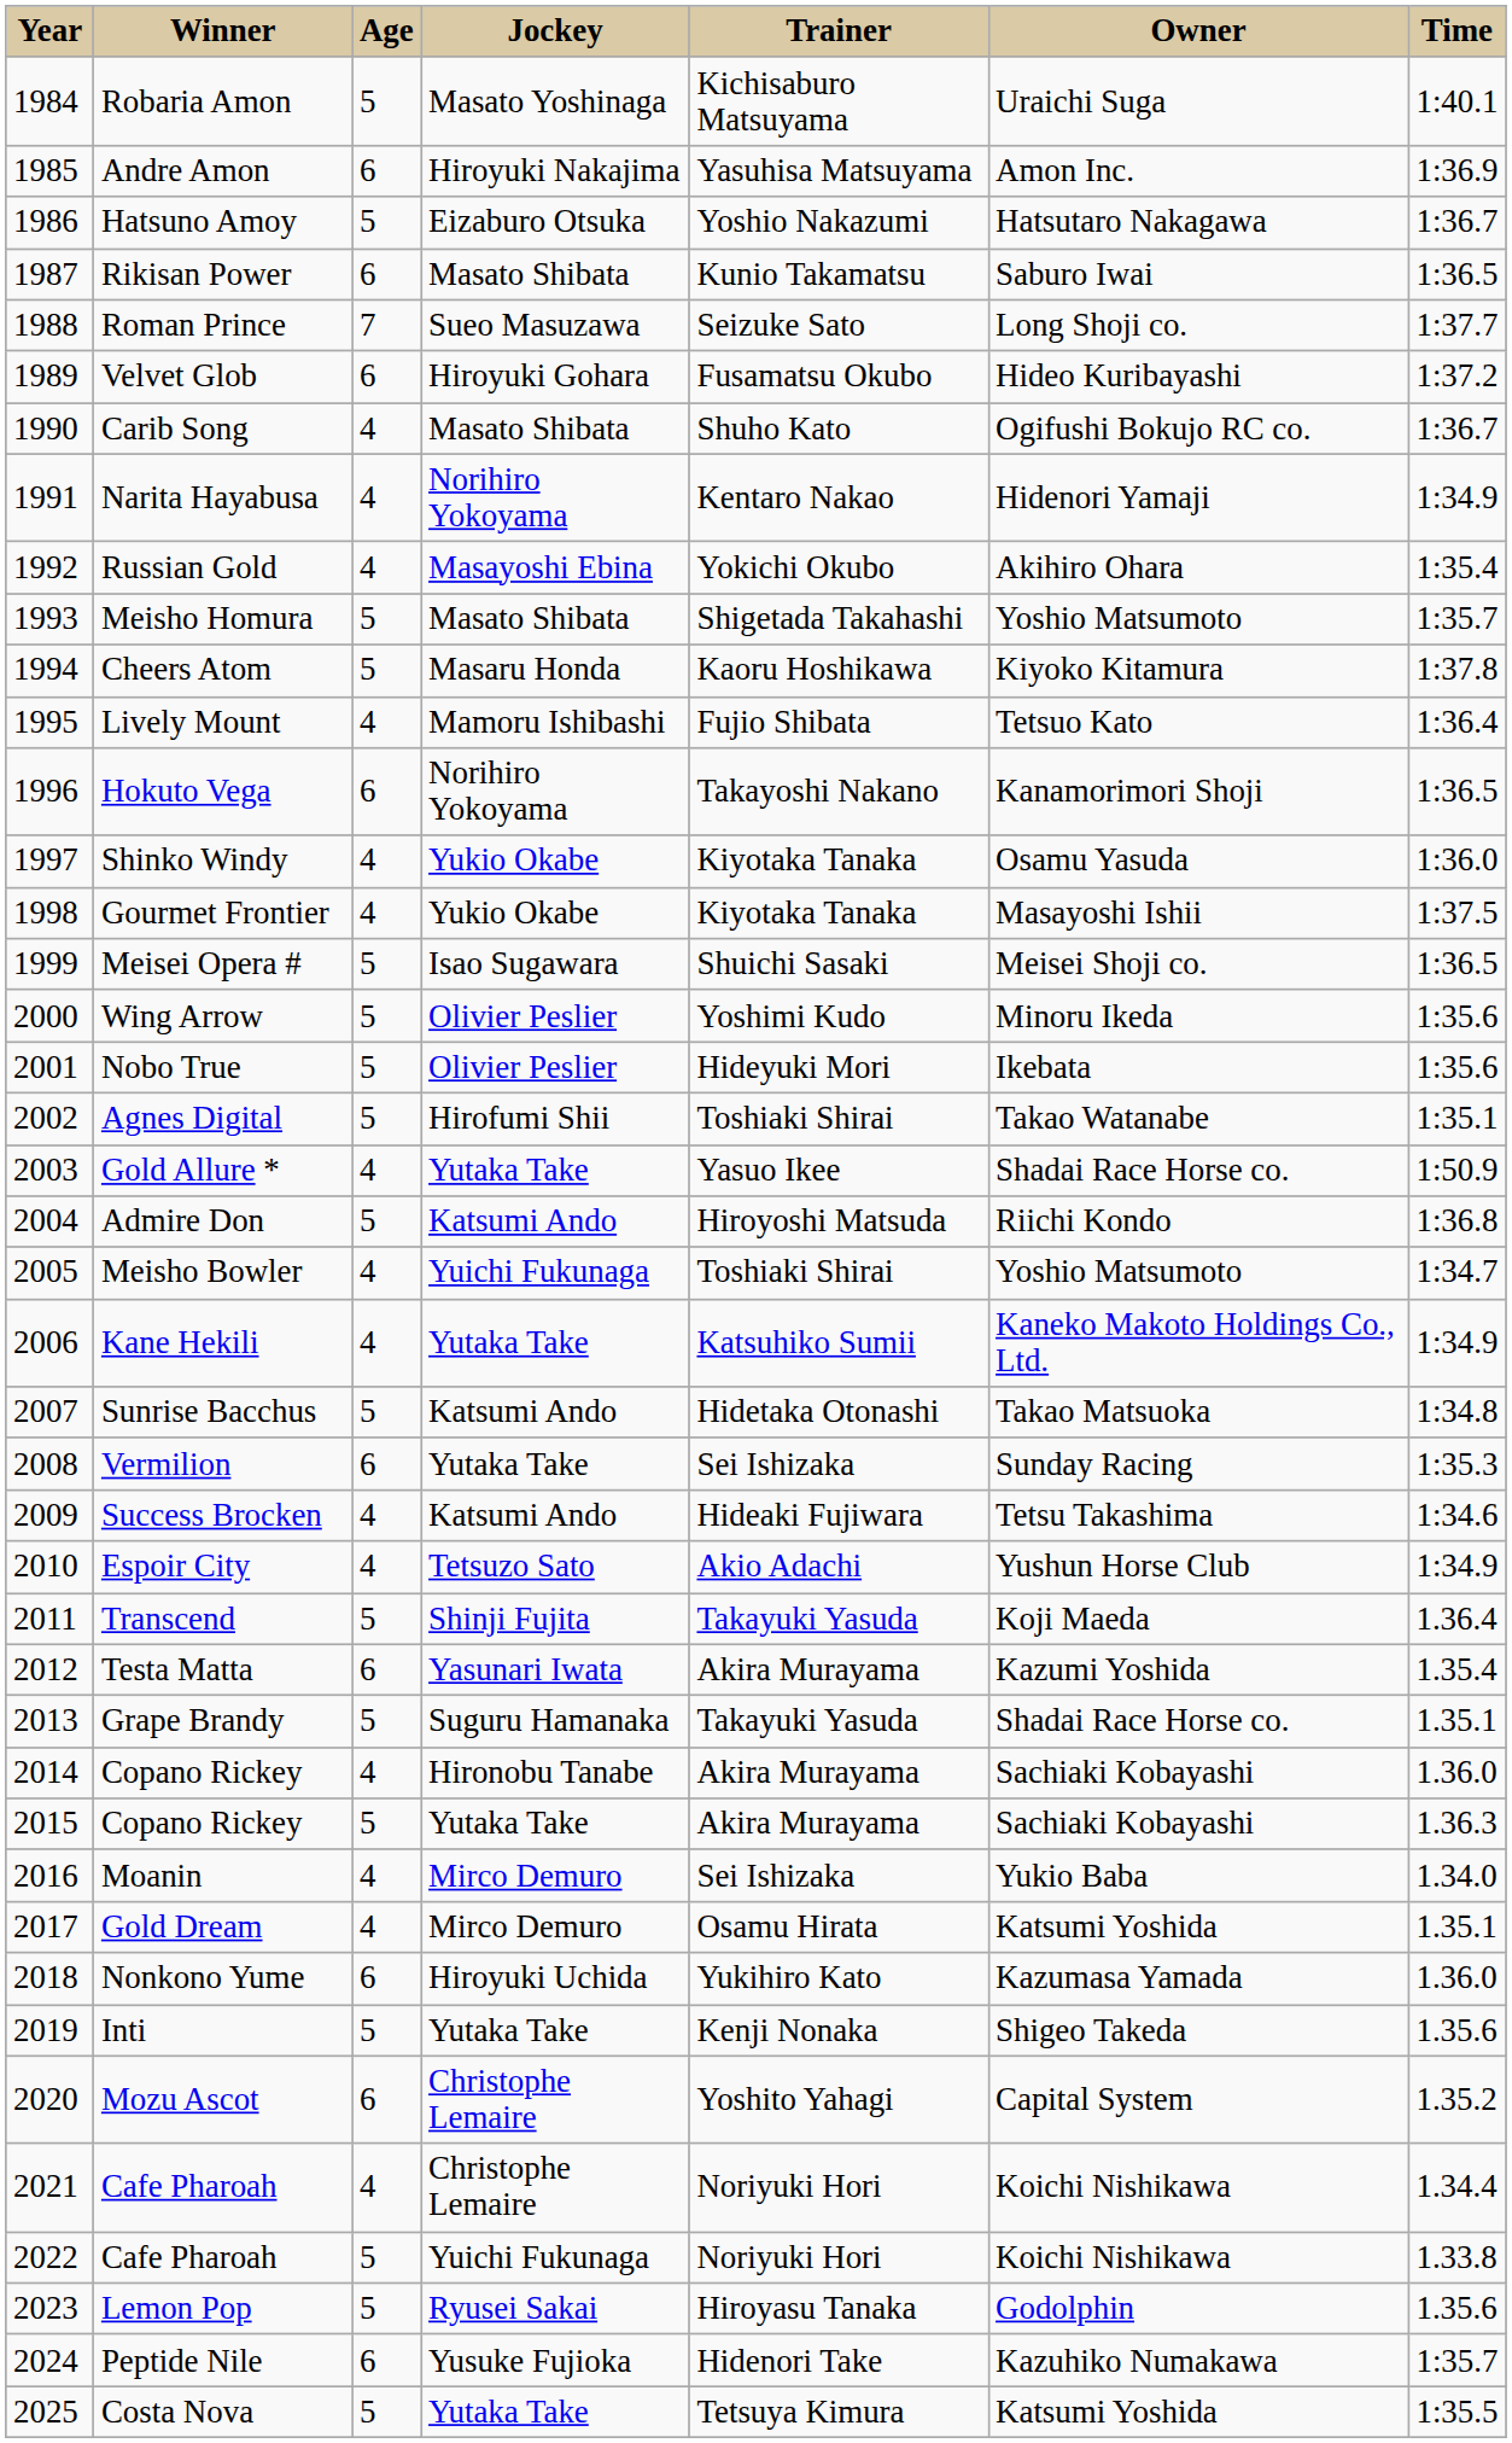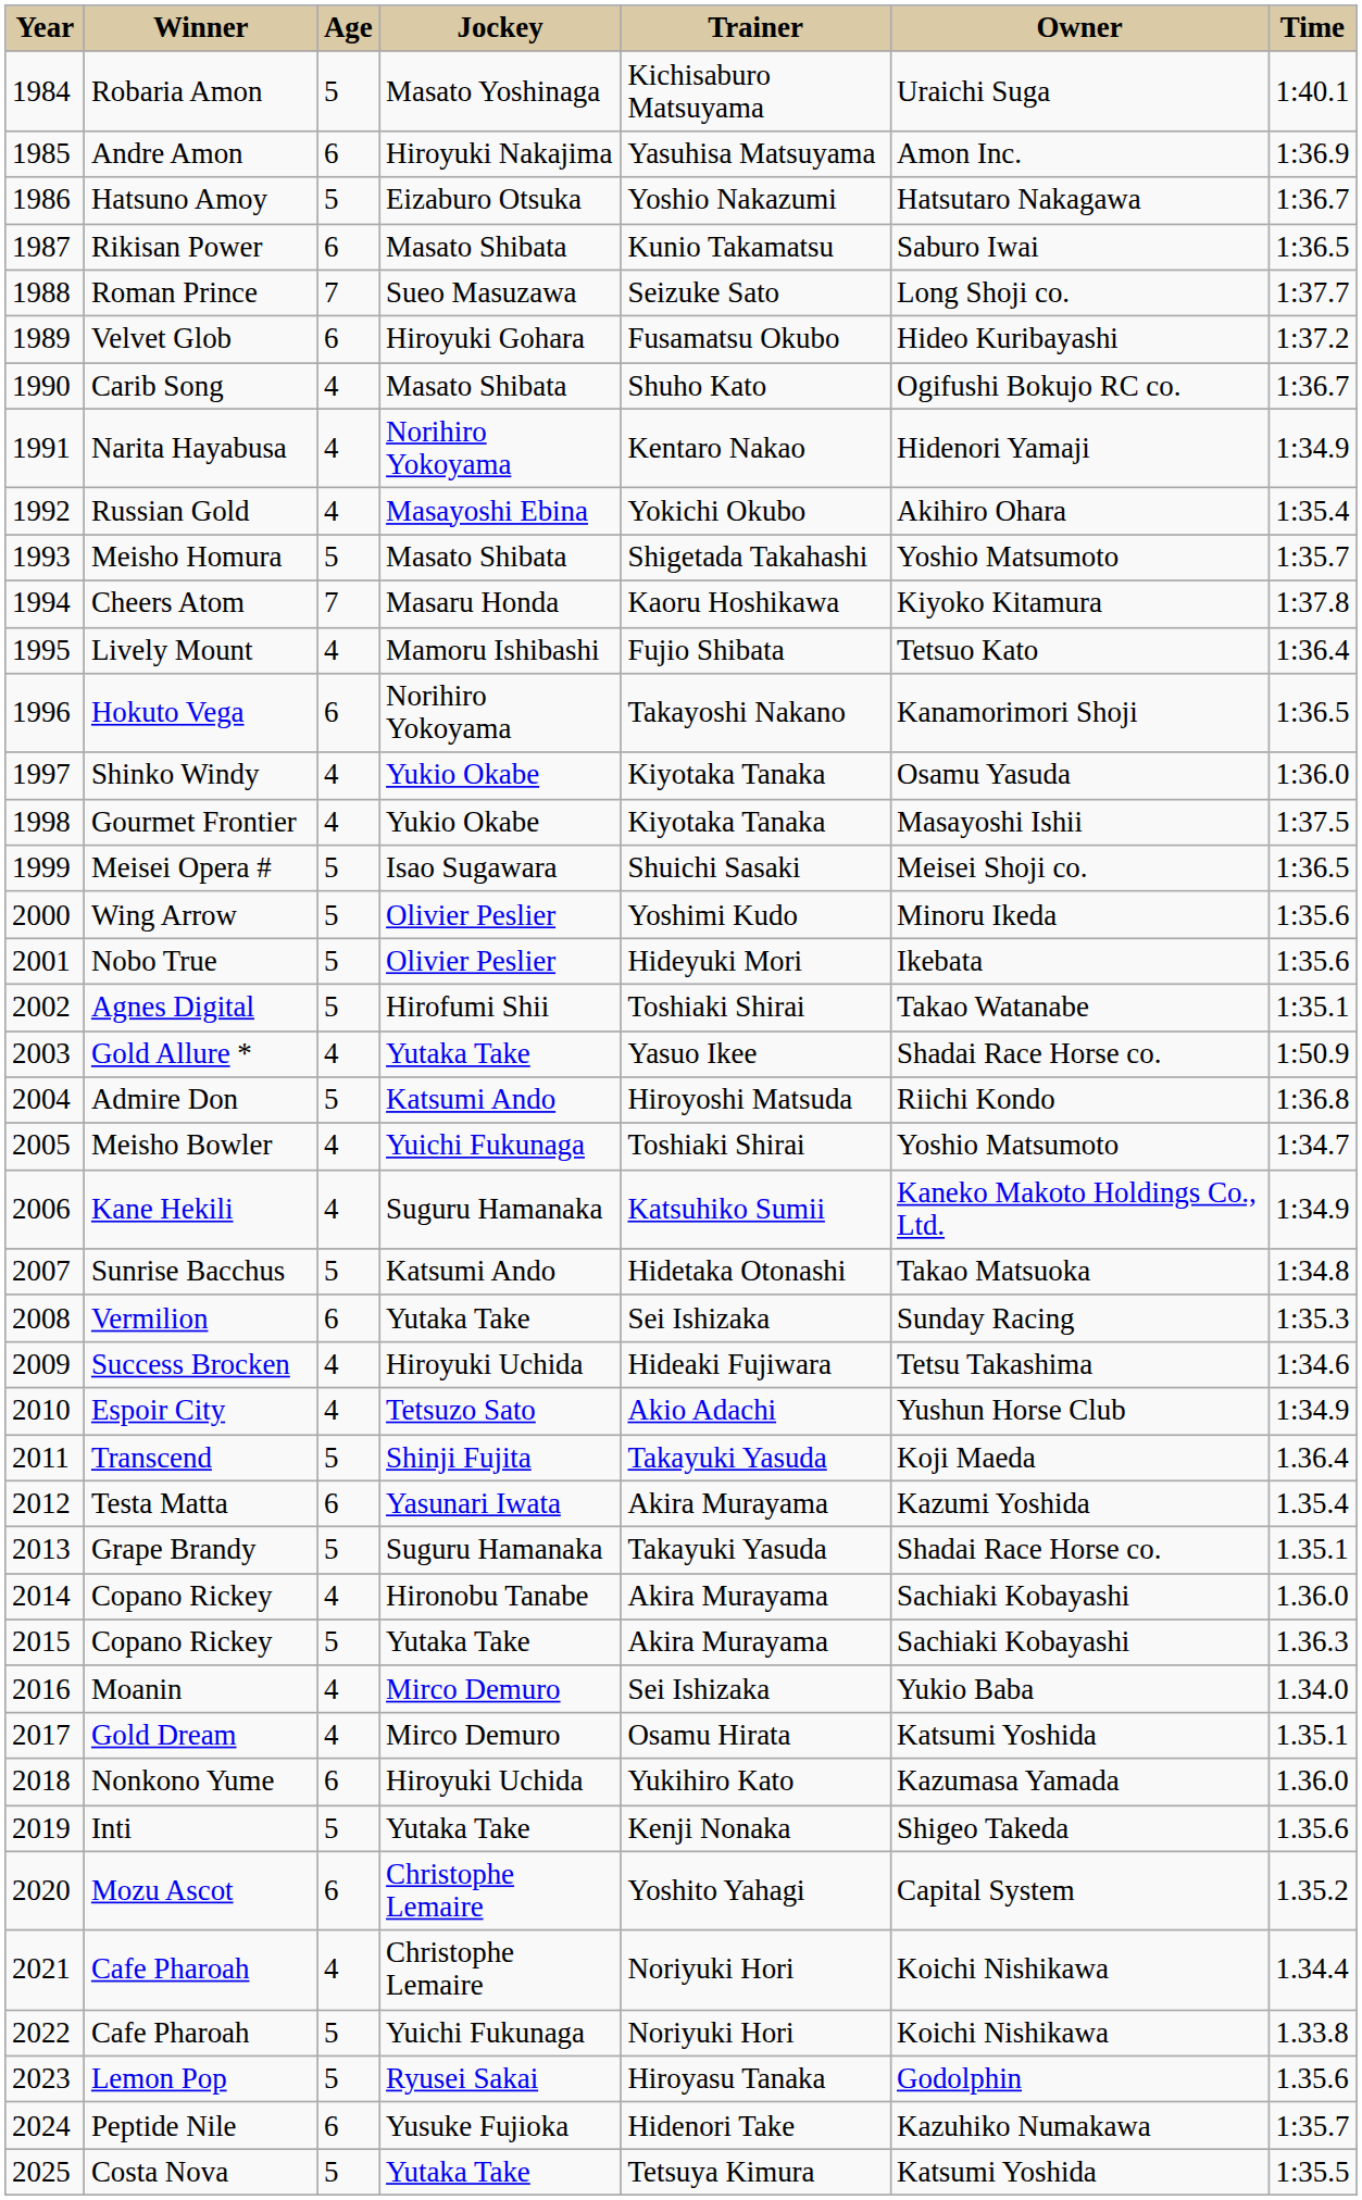 <table class="wikitable sortable">
 <tr>
 <th style="background-color:#DACAA5; width:36px">Year<br></th>
 <th style="background-color:#DACAA5; width:120px">Winner<br></th>
 <th style="background-color:#DACAA5">Age<br></th>
 <th style="background-color:#DACAA5; width:125px">Jockey<br></th>
 <th style="background-color:#DACAA5; width:140px">Trainer<br></th>
 <th style="background-color:#DACAA5; width:200px">Owner<br></th>
 <th style="background-color:#DACAA5">Time<br></th>
 </tr>
 <tr>
 <td>1984</td>
 <td>Robaria Amon</td>
 <td>5</td>
 <td>Masato Yoshinaga</td>
 <td>Kichisaburo Matsuyama</td>
 <td>Uraichi Suga</td>
 <td>1:40.1</td>
 </tr>
 <tr>
 <td>1985</td>
 <td>Andre Amon</td>
 <td>6</td>
 <td>Hiroyuki Nakajima</td>
 <td>Yasuhisa Matsuyama</td>
 <td>Amon Inc.</td>
 <td>1:36.9</td>
 </tr>
 <tr>
 <td>1986</td>
 <td>Hatsuno Amoy</td>
 <td>5</td>
 <td>Eizaburo Otsuka</td>
 <td>Yoshio Nakazumi</td>
 <td>Hatsutaro Nakagawa</td>
 <td>1:36.7</td>
 </tr>
 <tr>
 <td>1987</td>
 <td>Rikisan Power</td>
 <td>6</td>
 <td>Masato Shibata</td>
 <td>Kunio Takamatsu</td>
 <td>Saburo Iwai</td>
 <td>1:36.5</td>
 </tr>
 <tr>
 <td>1988</td>
 <td>Roman Prince</td>
 <td>7</td>
 <td>Sueo Masuzawa</td>
 <td>Seizuke Sato</td>
 <td>Long Shoji co.</td>
 <td>1:37.7</td>
 </tr>
 <tr>
 <td>1989</td>
 <td>Velvet Glob</td>
 <td>6</td>
 <td>Hiroyuki Gohara</td>
 <td>Fusamatsu Okubo</td>
 <td>Hideo Kuribayashi</td>
 <td>1:37.2</td>
 </tr>
 <tr>
 <td>1990</td>
 <td>Carib Song</td>
 <td>4</td>
 <td>Masato Shibata</td>
 <td>Shuho Kato</td>
 <td>Ogifushi Bokujo RC co.</td>
 <td>1:36.7</td>
 </tr>
 <tr>
 <td>1991</td>
 <td>Narita Hayabusa</td>
 <td>4</td>
 <td><a href='#'>Norihiro Yokoyama</a></td>
 <td>Kentaro Nakao</td>
 <td>Hidenori Yamaji</td>
 <td>1:34.9</td>
 </tr>
 <tr>
 <td>1992</td>
 <td>Russian Gold</td>
 <td>4</td>
 <td><a href='#'>Masayoshi Ebina</a></td>
 <td>Yokichi Okubo</td>
 <td>Akihiro Ohara</td>
 <td>1:35.4</td>
 </tr>
 <tr>
 <td>1993</td>
 <td>Meisho Homura</td>
 <td>5</td>
 <td>Masato Shibata</td>
 <td>Shigetada Takahashi</td>
 <td>Yoshio Matsumoto</td>
 <td>1:35.7</td>
 </tr>
 <tr>
 <td>1994</td>
 <td>Cheers Atom</td>
-<td>5</td>
+<td>7</td>
 <td>Masaru Honda</td>
 <td>Kaoru Hoshikawa</td>
 <td>Kiyoko Kitamura</td>
 <td>1:37.8</td>
 </tr>
 <tr>
 <td>1995</td>
 <td>Lively Mount</td>
 <td>4</td>
 <td>Mamoru Ishibashi</td>
 <td>Fujio Shibata</td>
 <td>Tetsuo Kato</td>
 <td>1:36.4</td>
 </tr>
 <tr>
 <td>1996</td>
 <td><a href='#'>Hokuto Vega</a></td>
 <td>6</td>
 <td>Norihiro Yokoyama</td>
 <td>Takayoshi Nakano</td>
 <td>Kanamorimori Shoji</td>
 <td>1:36.5</td>
 </tr>
 <tr>
 <td>1997</td>
 <td>Shinko Windy</td>
 <td>4</td>
 <td><a href='#'>Yukio Okabe</a></td>
 <td>Kiyotaka Tanaka</td>
 <td>Osamu Yasuda</td>
 <td>1:36.0</td>
 </tr>
 <tr>
 <td>1998</td>
 <td>Gourmet Frontier</td>
 <td>4</td>
 <td>Yukio Okabe</td>
 <td>Kiyotaka Tanaka</td>
 <td>Masayoshi Ishii</td>
 <td>1:37.5</td>
 </tr>
 <tr>
 <td>1999</td>
 <td>Meisei Opera #</td>
 <td>5</td>
 <td>Isao Sugawara</td>
 <td>Shuichi Sasaki</td>
 <td>Meisei Shoji co.</td>
 <td>1:36.5</td>
 </tr>
 <tr>
 <td>2000</td>
 <td>Wing Arrow</td>
 <td>5</td>
 <td><a href='#'>Olivier Peslier</a></td>
 <td>Yoshimi Kudo</td>
 <td>Minoru Ikeda</td>
 <td>1:35.6</td>
 </tr>
 <tr>
 <td>2001</td>
 <td>Nobo True</td>
 <td>5</td>
 <td><a href='#'>Olivier Peslier</a></td>
 <td>Hideyuki Mori</td>
 <td>Ikebata</td>
 <td>1:35.6</td>
 </tr>
 <tr>
 <td>2002</td>
 <td><a href='#'>Agnes Digital</a></td>
 <td>5</td>
 <td>Hirofumi Shii</td>
 <td>Toshiaki Shirai</td>
 <td>Takao Watanabe</td>
 <td>1:35.1</td>
 </tr>
 <tr>
 <td>2003</td>
 <td><a href='#'>Gold Allure</a> *</td>
 <td>4</td>
 <td><a href='#'>Yutaka Take</a></td>
 <td>Yasuo Ikee</td>
 <td>Shadai Race Horse co.</td>
 <td>1:50.9</td>
 </tr>
 <tr>
 <td>2004</td>
 <td>Admire Don</td>
 <td>5</td>
 <td><a href='#'>Katsumi Ando</a></td>
 <td>Hiroyoshi Matsuda</td>
 <td>Riichi Kondo</td>
 <td>1:36.8</td>
 </tr>
 <tr>
 <td>2005</td>
 <td>Meisho Bowler</td>
 <td>4</td>
 <td><a href='#'>Yuichi Fukunaga</a></td>
 <td>Toshiaki Shirai</td>
 <td>Yoshio Matsumoto</td>
 <td>1:34.7</td>
 </tr>
 <tr>
 <td>2006</td>
 <td><a href='#'>Kane Hekili</a></td>
 <td>4</td>
-<td><a href='#'>Yutaka Take</a></td>
+<td>Suguru Hamanaka</td>
 <td><a href='#'>Katsuhiko Sumii</a></td>
 <td><a href='#'>Kaneko Makoto Holdings Co., Ltd.</a></td>
 <td>1:34.9</td>
 </tr>
 <tr>
 <td>2007</td>
 <td>Sunrise Bacchus</td>
 <td>5</td>
 <td>Katsumi Ando</td>
 <td>Hidetaka Otonashi</td>
 <td>Takao Matsuoka</td>
 <td>1:34.8</td>
 </tr>
 <tr>
 <td>2008</td>
 <td><a href='#'>Vermilion</a></td>
 <td>6</td>
 <td>Yutaka Take</td>
 <td>Sei Ishizaka</td>
 <td>Sunday Racing</td>
 <td>1:35.3</td>
 </tr>
 <tr>
 <td>2009</td>
 <td><a href='#'>Success Brocken</a></td>
 <td>4</td>
-<td>Katsumi Ando</td>
+<td>Hiroyuki Uchida</td>
 <td>Hideaki Fujiwara</td>
 <td>Tetsu Takashima</td>
 <td>1:34.6</td>
 </tr>
 <tr>
 <td>2010</td>
 <td><a href='#'>Espoir City</a></td>
 <td>4</td>
 <td><a href='#'>Tetsuzo Sato</a></td>
 <td><a href='#'>Akio Adachi</a></td>
 <td>Yushun Horse Club</td>
 <td>1:34.9</td>
 </tr>
 <tr>
 <td>2011</td>
 <td><a href='#'>Transcend</a></td>
 <td>5</td>
 <td><a href='#'>Shinji Fujita</a></td>
 <td><a href='#'>Takayuki Yasuda</a></td>
 <td>Koji Maeda</td>
 <td>1.36.4</td>
 </tr>
 <tr>
 <td>2012</td>
 <td>Testa Matta</td>
 <td>6</td>
 <td><a href='#'>Yasunari Iwata</a></td>
 <td>Akira Murayama</td>
 <td>Kazumi Yoshida</td>
 <td>1.35.4</td>
 </tr>
 <tr>
 <td>2013</td>
 <td>Grape Brandy</td>
 <td>5</td>
 <td>Suguru Hamanaka</td>
 <td>Takayuki Yasuda</td>
 <td>Shadai Race Horse co.</td>
 <td>1.35.1</td>
 </tr>
 <tr>
 <td>2014</td>
 <td>Copano Rickey</td>
 <td>4</td>
 <td>Hironobu Tanabe</td>
 <td>Akira Murayama</td>
 <td>Sachiaki Kobayashi</td>
 <td>1.36.0</td>
 </tr>
 <tr>
 <td>2015</td>
 <td>Copano Rickey</td>
 <td>5</td>
 <td>Yutaka Take</td>
 <td>Akira Murayama</td>
 <td>Sachiaki Kobayashi</td>
 <td>1.36.3</td>
 </tr>
 <tr>
 <td>2016</td>
 <td>Moanin</td>
 <td>4</td>
 <td><a href='#'>Mirco Demuro</a></td>
 <td>Sei Ishizaka</td>
 <td>Yukio Baba</td>
 <td>1.34.0</td>
 </tr>
 <tr>
 <td>2017</td>
 <td><a href='#'>Gold Dream</a></td>
 <td>4</td>
 <td>Mirco Demuro</td>
 <td>Osamu Hirata</td>
 <td>Katsumi Yoshida</td>
 <td>1.35.1</td>
 </tr>
 <tr>
 <td>2018</td>
 <td>Nonkono Yume</td>
 <td>6</td>
 <td>Hiroyuki Uchida</td>
 <td>Yukihiro Kato</td>
 <td>Kazumasa Yamada</td>
 <td>1.36.0</td>
 </tr>
 <tr>
 <td>2019</td>
 <td>Inti</td>
 <td>5</td>
 <td>Yutaka Take</td>
 <td>Kenji Nonaka</td>
 <td>Shigeo Takeda</td>
 <td>1.35.6</td>
 </tr>
 <tr>
 <td>2020</td>
 <td><a href='#'>Mozu Ascot</a></td>
 <td>6</td>
 <td><a href='#'>Christophe Lemaire</a></td>
 <td>Yoshito Yahagi</td>
 <td>Capital System</td>
 <td>1.35.2</td>
 </tr>
 <tr>
 <td>2021</td>
 <td><a href='#'>Cafe Pharoah</a></td>
 <td>4</td>
 <td>Christophe Lemaire</td>
 <td>Noriyuki Hori</td>
 <td>Koichi Nishikawa</td>
 <td>1.34.4</td>
 </tr>
 <tr>
 <td>2022</td>
 <td>Cafe Pharoah</td>
 <td>5</td>
 <td>Yuichi Fukunaga</td>
 <td>Noriyuki Hori</td>
 <td>Koichi Nishikawa</td>
 <td>1.33.8</td>
 </tr>
 <tr>
 <td>2023</td>
 <td><a href='#'>Lemon Pop</a></td>
 <td>5</td>
 <td><a href='#'>Ryusei Sakai</a></td>
 <td>Hiroyasu Tanaka</td>
 <td><a href='#'>Godolphin</a></td>
 <td>1.35.6</td>
 </tr>
 <tr>
 <td>2024</td>
 <td>Peptide Nile</td>
 <td>6</td>
 <td>Yusuke Fujioka</td>
 <td>Hidenori Take</td>
 <td>Kazuhiko Numakawa</td>
 <td>1:35.7</td>
 </tr>
 <tr>
 <td>2025</td>
 <td>Costa Nova</td>
 <td>5</td>
 <td><a href='#'>Yutaka Take</a></td>
 <td>Tetsuya Kimura</td>
 <td>Katsumi Yoshida</td>
 <td>1:35.5</td>
 </tr>
 </table>
